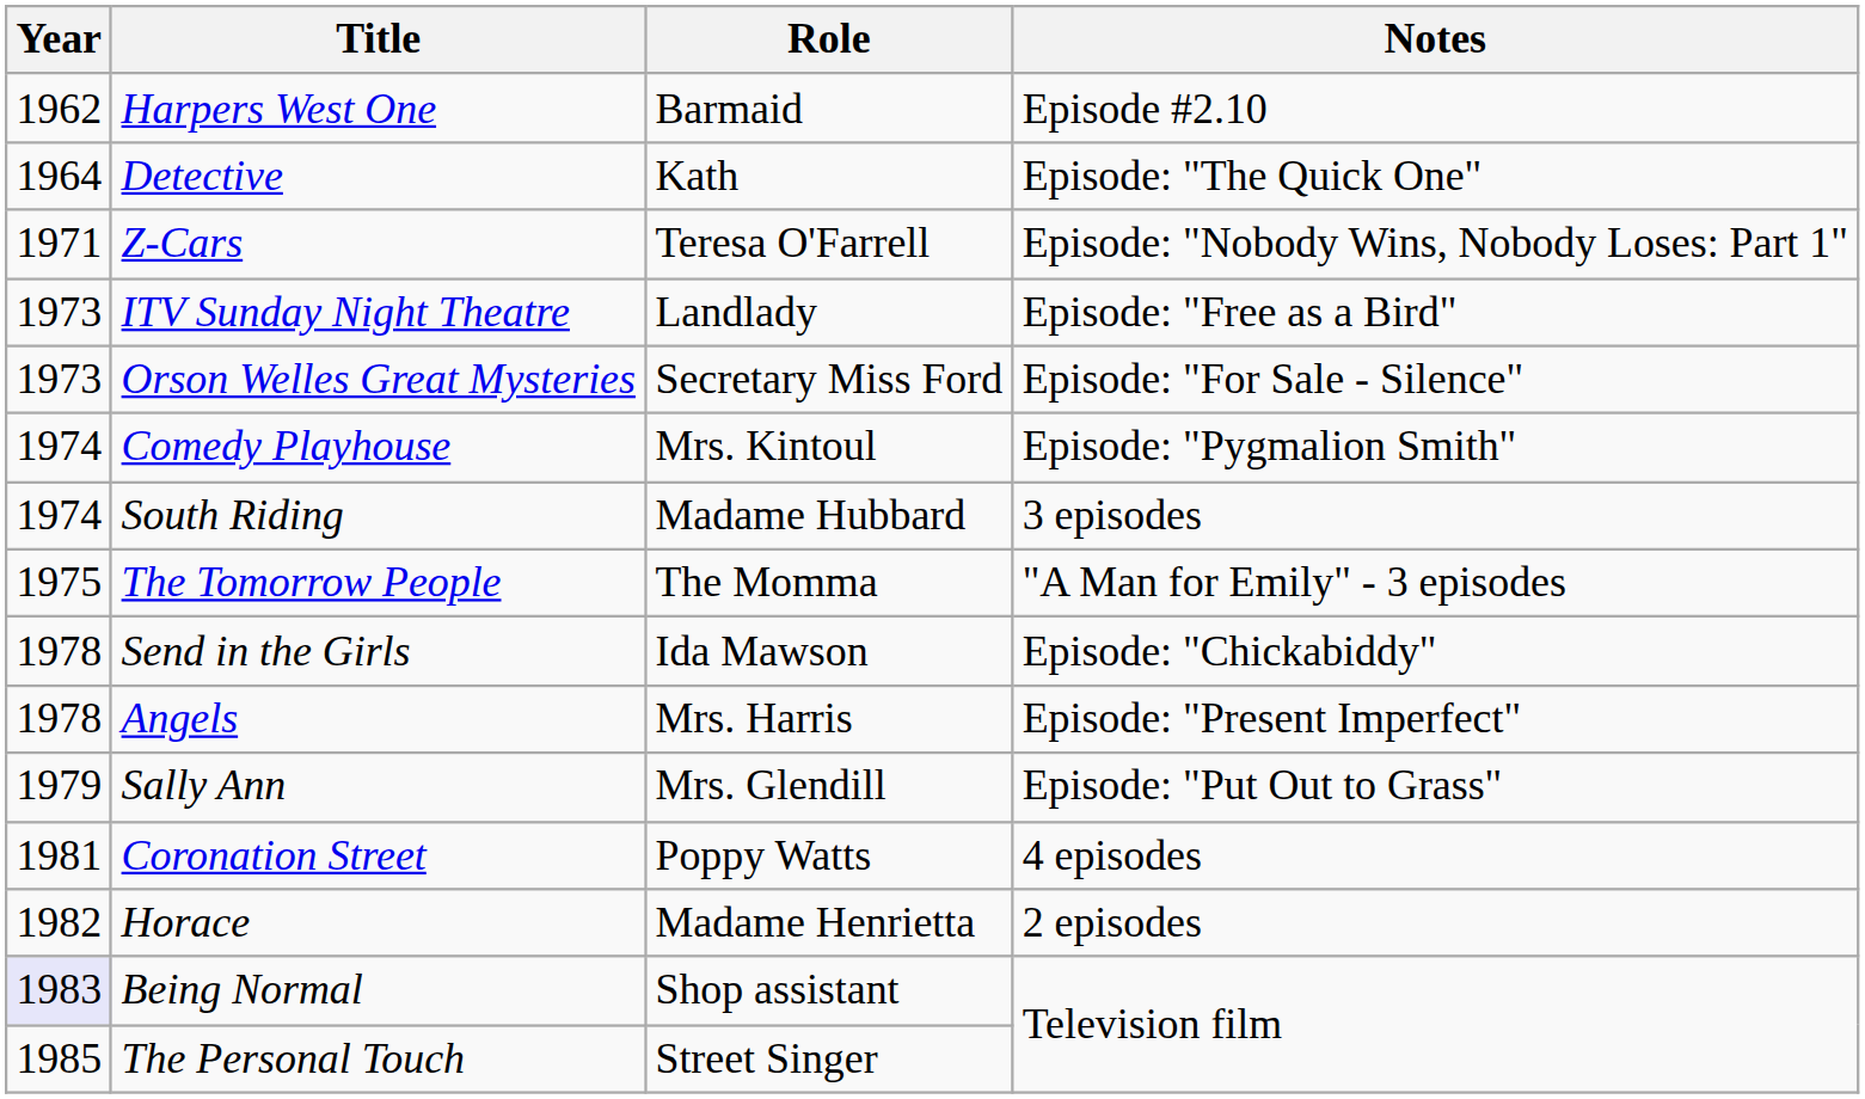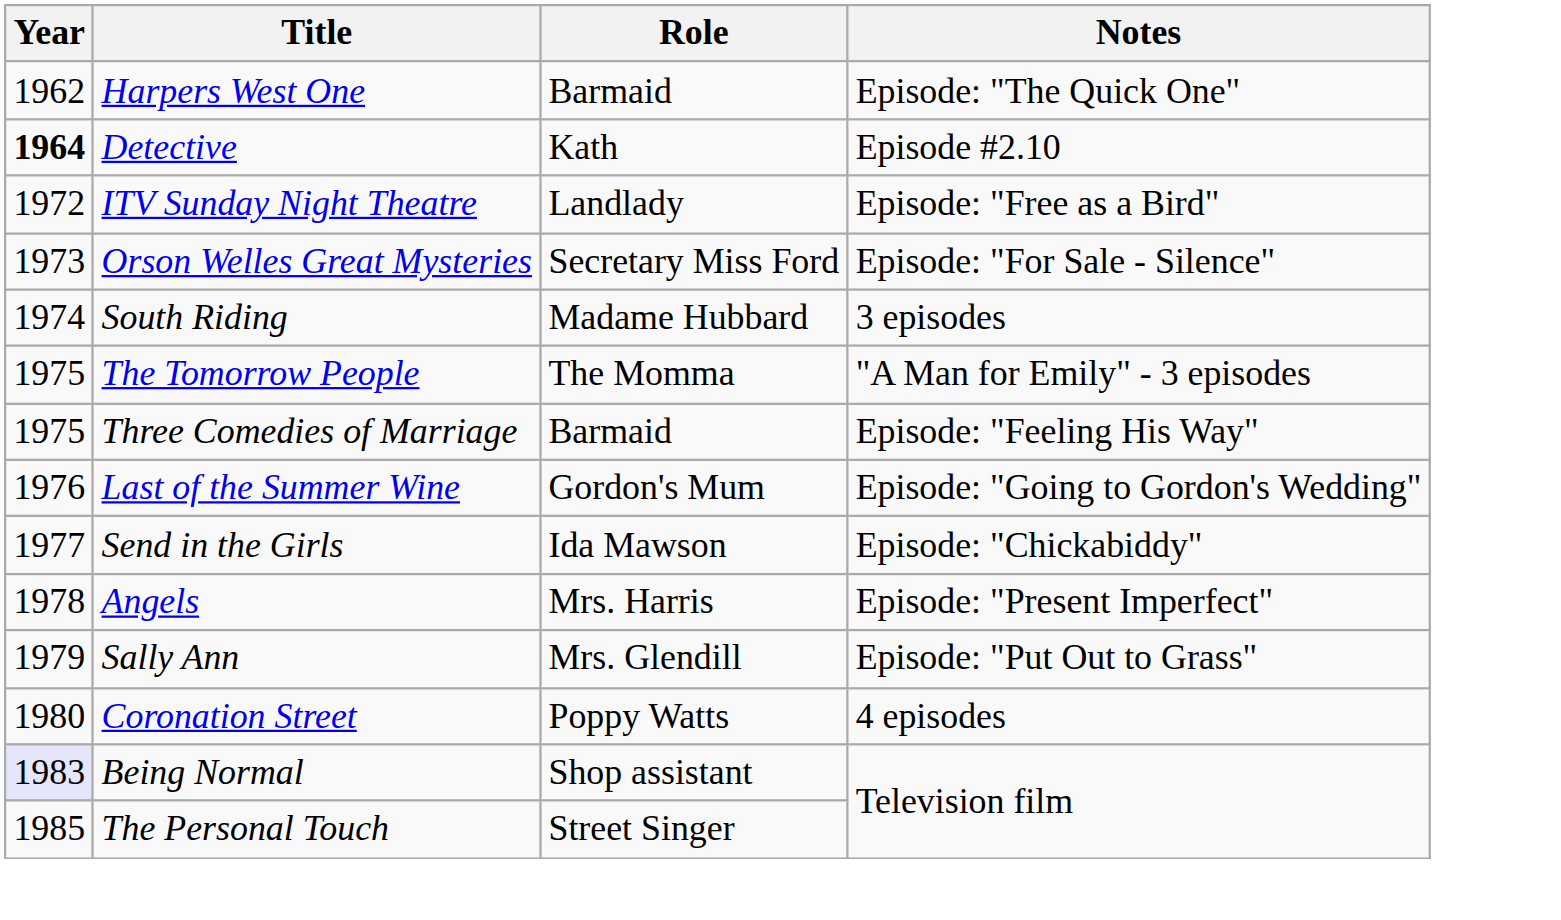 <table class="wikitable sortable">
 <tr>
 <th>Year</th>
 <th>Title</th>
 <th>Role</th>
 <th>Notes</th>
 </tr>
 <tr>
 <td>1962</td>
 <td><em><a href='#'>Harpers West One</a></em></td>
 <td>Barmaid</td>
+<td>Episode: "The Quick One"</td>
+</tr>
+<tr>
+<td><strong>1964</strong></td>
+<td><em><a href='#'>Detective</a></em></td>
+<td>Kath</td>
 <td>Episode #2.10</td>
 </tr>
 <tr>
-<td>1964</td>
-<td><em><a href='#'>Detective</a></em></td>
-<td>Kath</td>
-<td>Episode: "The Quick One"</td>
-</tr>
-<tr>
-<td>1971</td>
-<td><em><a href='#'>Z-Cars</a></em></td>
-<td>Teresa O'Farrell</td>
-<td>Episode: "Nobody Wins, Nobody Loses: Part 1"</td>
-</tr>
-<tr>
-<td>1973</td>
+<td>1972</td>
 <td><em><a href='#'>ITV Sunday Night Theatre</a></em></td>
 <td>Landlady</td>
 <td>Episode: "Free as a Bird"</td>
 </tr>
 <tr>
 <td>1973</td>
 <td><em><a href='#'>Orson Welles Great Mysteries</a></em></td>
 <td>Secretary Miss Ford</td>
 <td>Episode: "For Sale - Silence"</td>
-</tr>
-<tr>
-<td>1974</td>
-<td><em><a href='#'>Comedy Playhouse</a></em></td>
-<td>Mrs. Kintoul</td>
-<td>Episode: "Pygmalion Smith"</td>
 </tr>
 <tr>
 <td>1974</td>
 <td><em>South Riding</em></td>
 <td>Madame Hubbard</td>
 <td>3 episodes</td>
 </tr>
 <tr>
 <td>1975</td>
 <td><em><a href='#'>The Tomorrow People</a></em></td>
 <td>The Momma</td>
 <td>"A Man for Emily" - 3 episodes</td>
 </tr>
 <tr>
-<td>1978</td>
+<td>1975</td>
+<td><em>Three Comedies of Marriage</em></td>
+<td>Barmaid</td>
+<td>Episode: "Feeling His Way"</td>
+</tr>
+<tr>
+<td>1976</td>
+<td><em><a href='#'>Last of the Summer Wine</a></em></td>
+<td>Gordon's Mum</td>
+<td>Episode: "Going to Gordon's Wedding"</td>
+</tr>
+<tr>
+<td>1977</td>
 <td><em>Send in the Girls</em></td>
 <td>Ida Mawson</td>
 <td>Episode: "Chickabiddy"</td>
 </tr>
 <tr>
 <td>1978</td>
 <td><a href='#'><em>Angels</em></a></td>
 <td>Mrs. Harris</td>
 <td>Episode: "Present Imperfect"</td>
 </tr>
 <tr>
 <td>1979</td>
 <td><em>Sally Ann</em></td>
 <td>Mrs. Glendill</td>
 <td>Episode: "Put Out to Grass"</td>
 </tr>
 <tr>
-<td>1981</td>
+<td>1980</td>
 <td><em><a href='#'>Coronation Street</a></em></td>
 <td>Poppy Watts</td>
 <td>4 episodes</td>
-</tr>
-<tr>
-<td>1982</td>
-<td><em>Horace</em></td>
-<td>Madame Henrietta</td>
-<td>2 episodes</td>
 </tr>
 <tr>
 <td style="background: lavender;">1983</td>
 <td><em>Being Normal</em></td>
 <td>Shop assistant</td>
 <td rowspan="2">Television film</td>
 </tr>
 <tr>
 <td>1985</td>
 <td><em>The Personal Touch</em></td>
 <td>Street Singer</td>
 </tr>
 </table>
